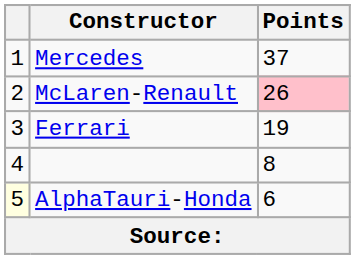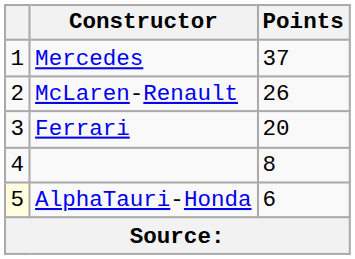 <table class="wikitable" style="font-size: 85%;">
 <tr>
 <th scope="col"></th>
 <th scope="col">Constructor</th>
 <th scope="col">Points</th>
 </tr>
 <tr>
 <td align="center">1</td>
 <td> <a href='#'>Mercedes</a></td>
 <td align="left">37</td>
 </tr>
 <tr>
 <td align="center">2</td>
 <td> <a href='#'>McLaren</a>-<a href='#'>Renault</a></td>
-<td align="left" style="background: pink;">26</td>
+<td align="left">26</td>
 </tr>
 <tr>
 <td align="center">3</td>
 <td> <a href='#'>Ferrari</a></td>
-<td align="left">19</td>
+<td align="left">20</td>
 </tr>
 <tr>
 <td align="center">4</td>
 <td> </td>
 <td align="left">8</td>
 </tr>
 <tr>
 <td align="center" style="background: lightyellow;">5</td>
 <td> <a href='#'>AlphaTauri</a>-<a href='#'>Honda</a></td>
 <td align="left">6</td>
 </tr>
 <tr>
 <th colspan=4>Source:</th>
 </tr>
 </table>
